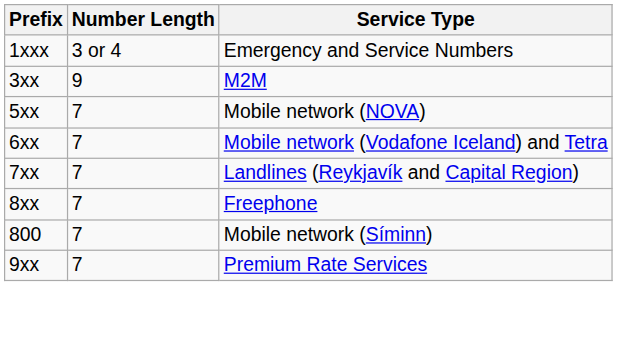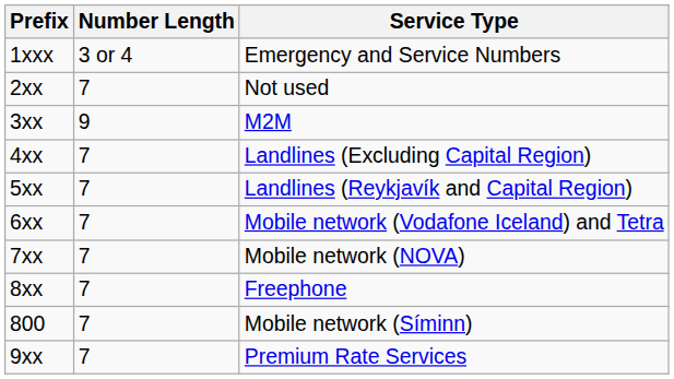 <table class="wikitable">
 <tr>
 <th>Prefix</th>
 <th>Number Length</th>
 <th>Service Type</th>
 </tr>
 <tr>
 <td>1xxx</td>
 <td>3 or 4</td>
 <td>Emergency and Service Numbers</td>
 </tr>
 <tr>
+<td>2xx</td>
+<td>7</td>
+<td>Not used</td>
+</tr>
+<tr>
 <td>3xx</td>
 <td>9</td>
 <td><a href='#'>M2M</a></td>
 </tr>
 <tr>
+<td>4xx</td>
+<td>7</td>
+<td><a href='#'>Landlines</a> (Excluding <a href='#'>Capital Region</a>)</td>
+</tr>
+<tr>
 <td>5xx</td>
 <td>7</td>
-<td>Mobile network (<a href='#'>NOVA</a>)</td>
+<td><a href='#'>Landlines</a> (<a href='#'>Reykjavík</a> and <a href='#'>Capital Region</a>)</td>
 </tr>
 <tr>
 <td>6xx</td>
 <td>7</td>
 <td><a href='#'>Mobile network</a> (<a href='#'>Vodafone Iceland</a>) and <a href='#'>Tetra</a></td>
 </tr>
 <tr>
 <td>7xx</td>
 <td>7</td>
-<td><a href='#'>Landlines</a> (<a href='#'>Reykjavík</a> and <a href='#'>Capital Region</a>)</td>
+<td>Mobile network (<a href='#'>NOVA</a>)</td>
 </tr>
 <tr>
 <td>8xx</td>
 <td>7</td>
 <td><a href='#'>Freephone</a></td>
 </tr>
 <tr>
 <td>800</td>
 <td>7</td>
 <td>Mobile network (<a href='#'>Síminn</a>)</td>
 </tr>
 <tr>
 <td>9xx</td>
 <td>7</td>
 <td><a href='#'>Premium Rate Services</a></td>
 </tr>
 </table>
